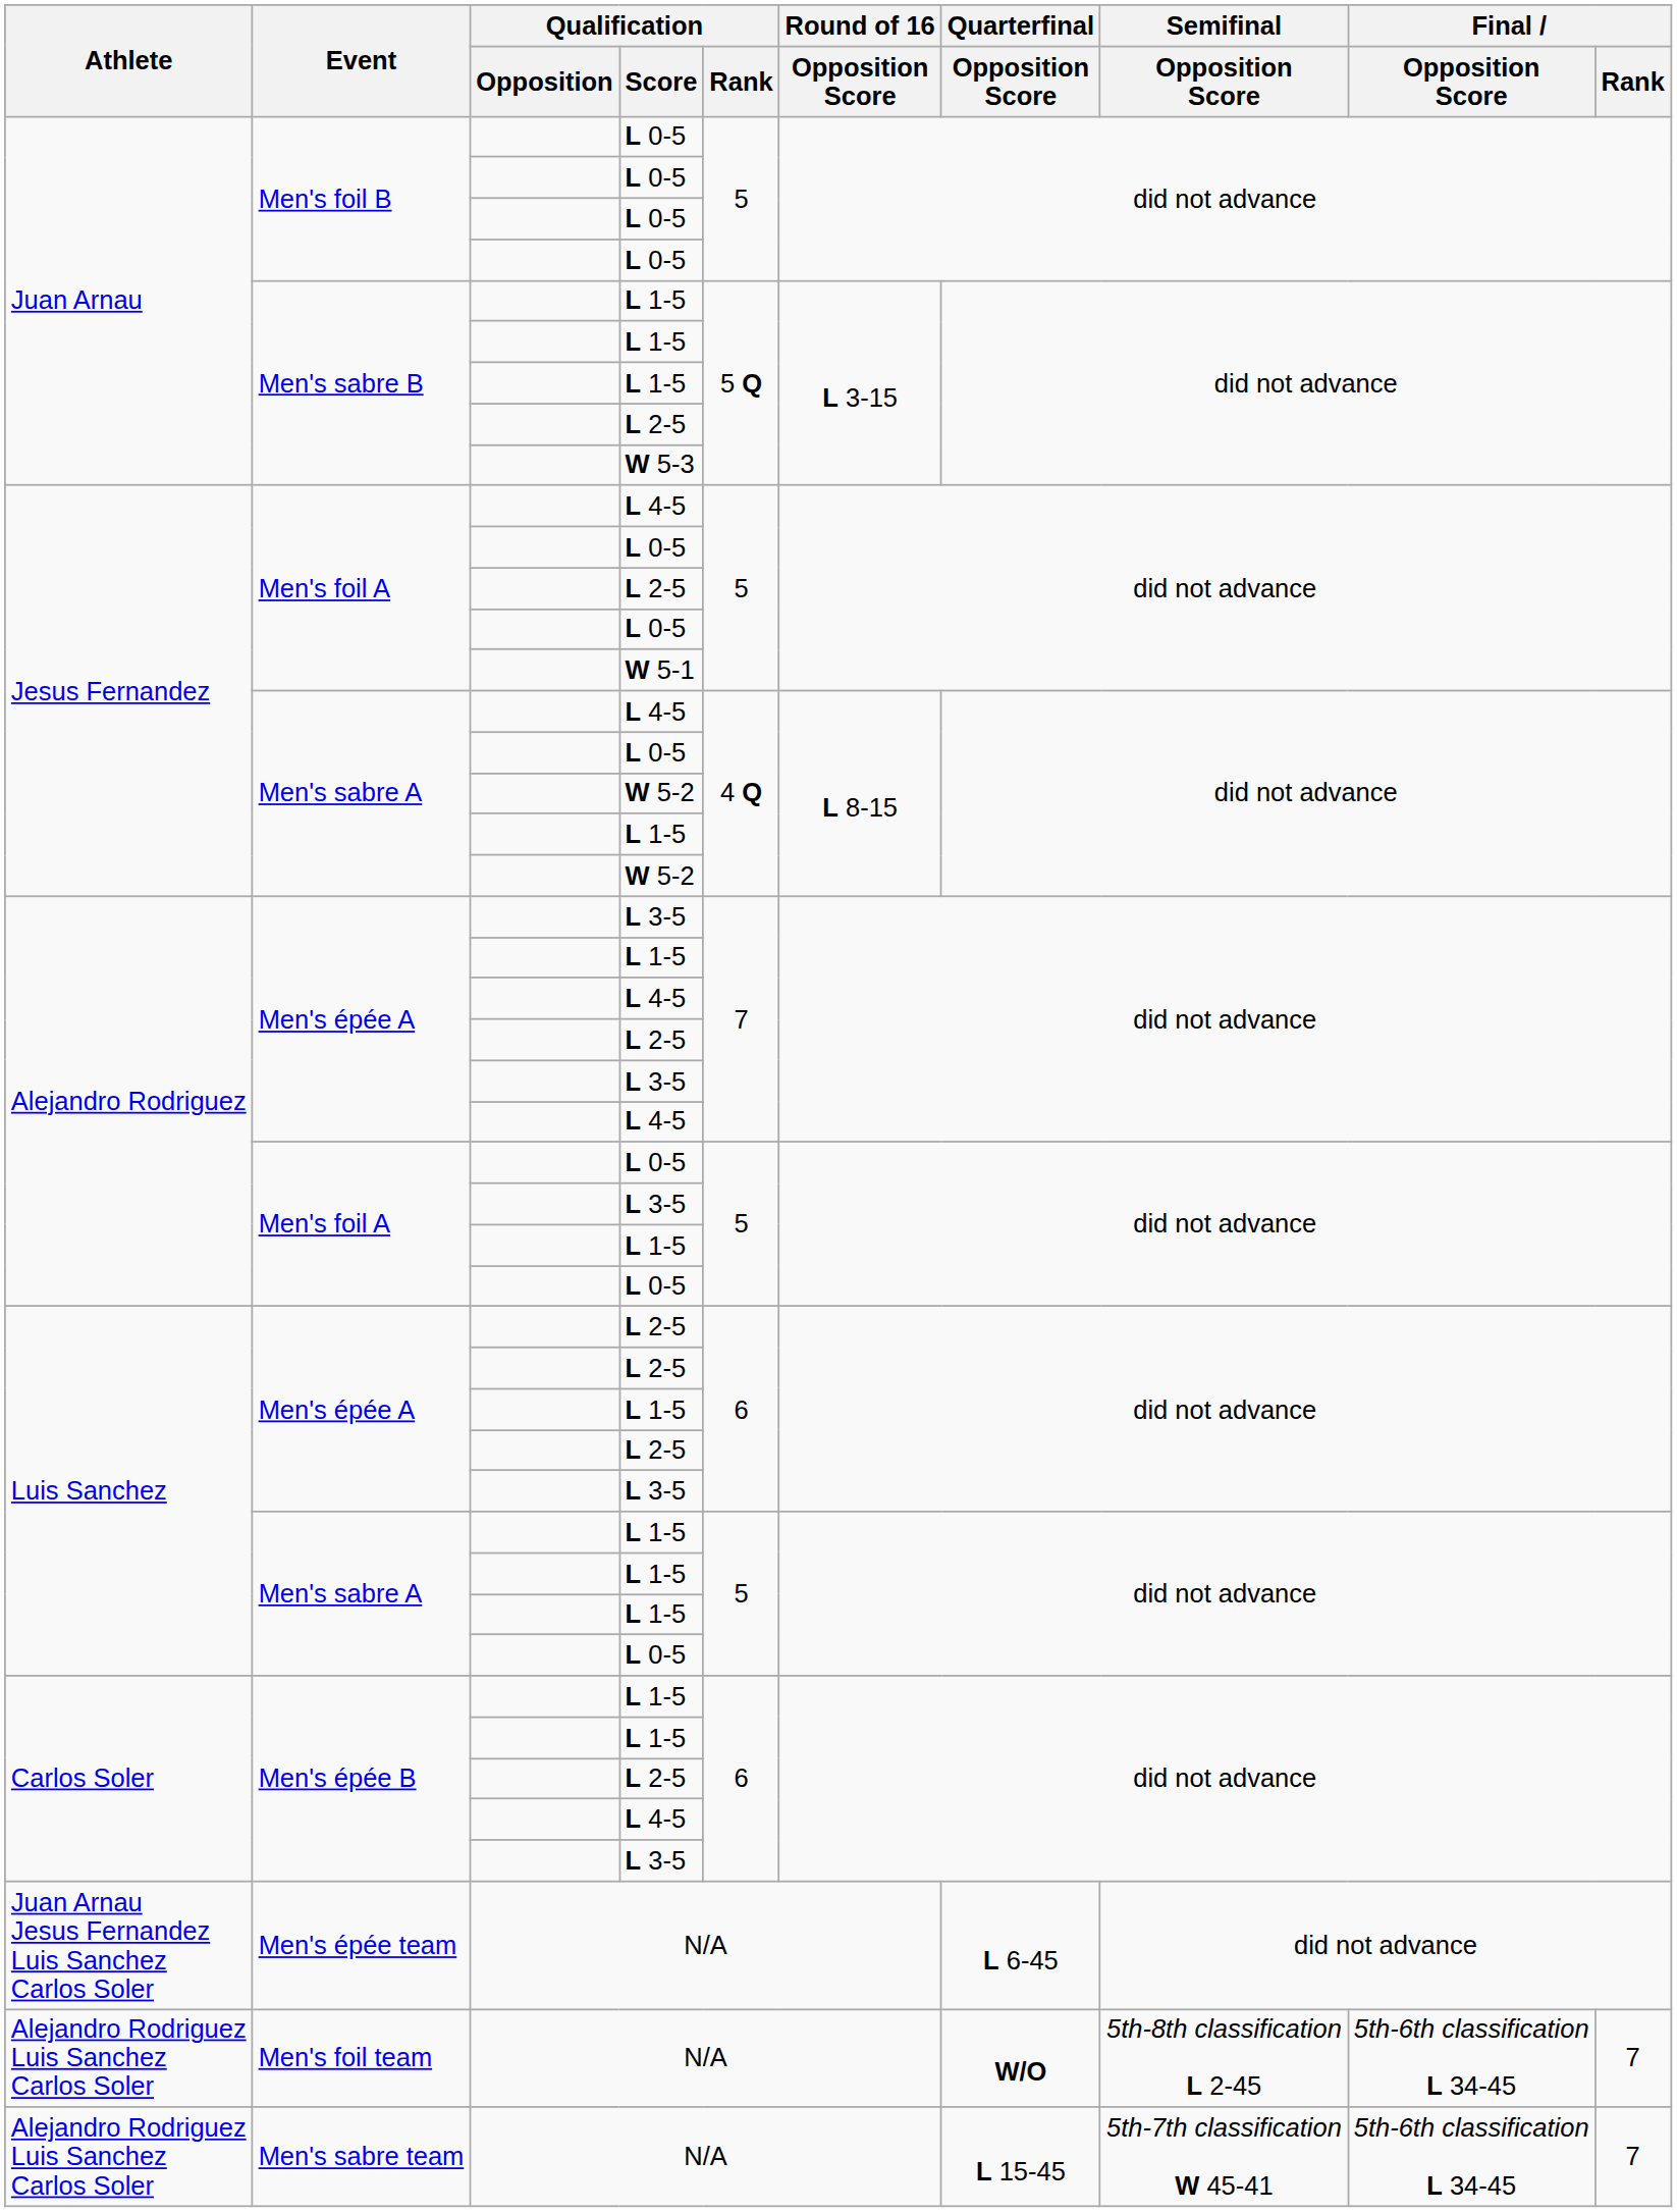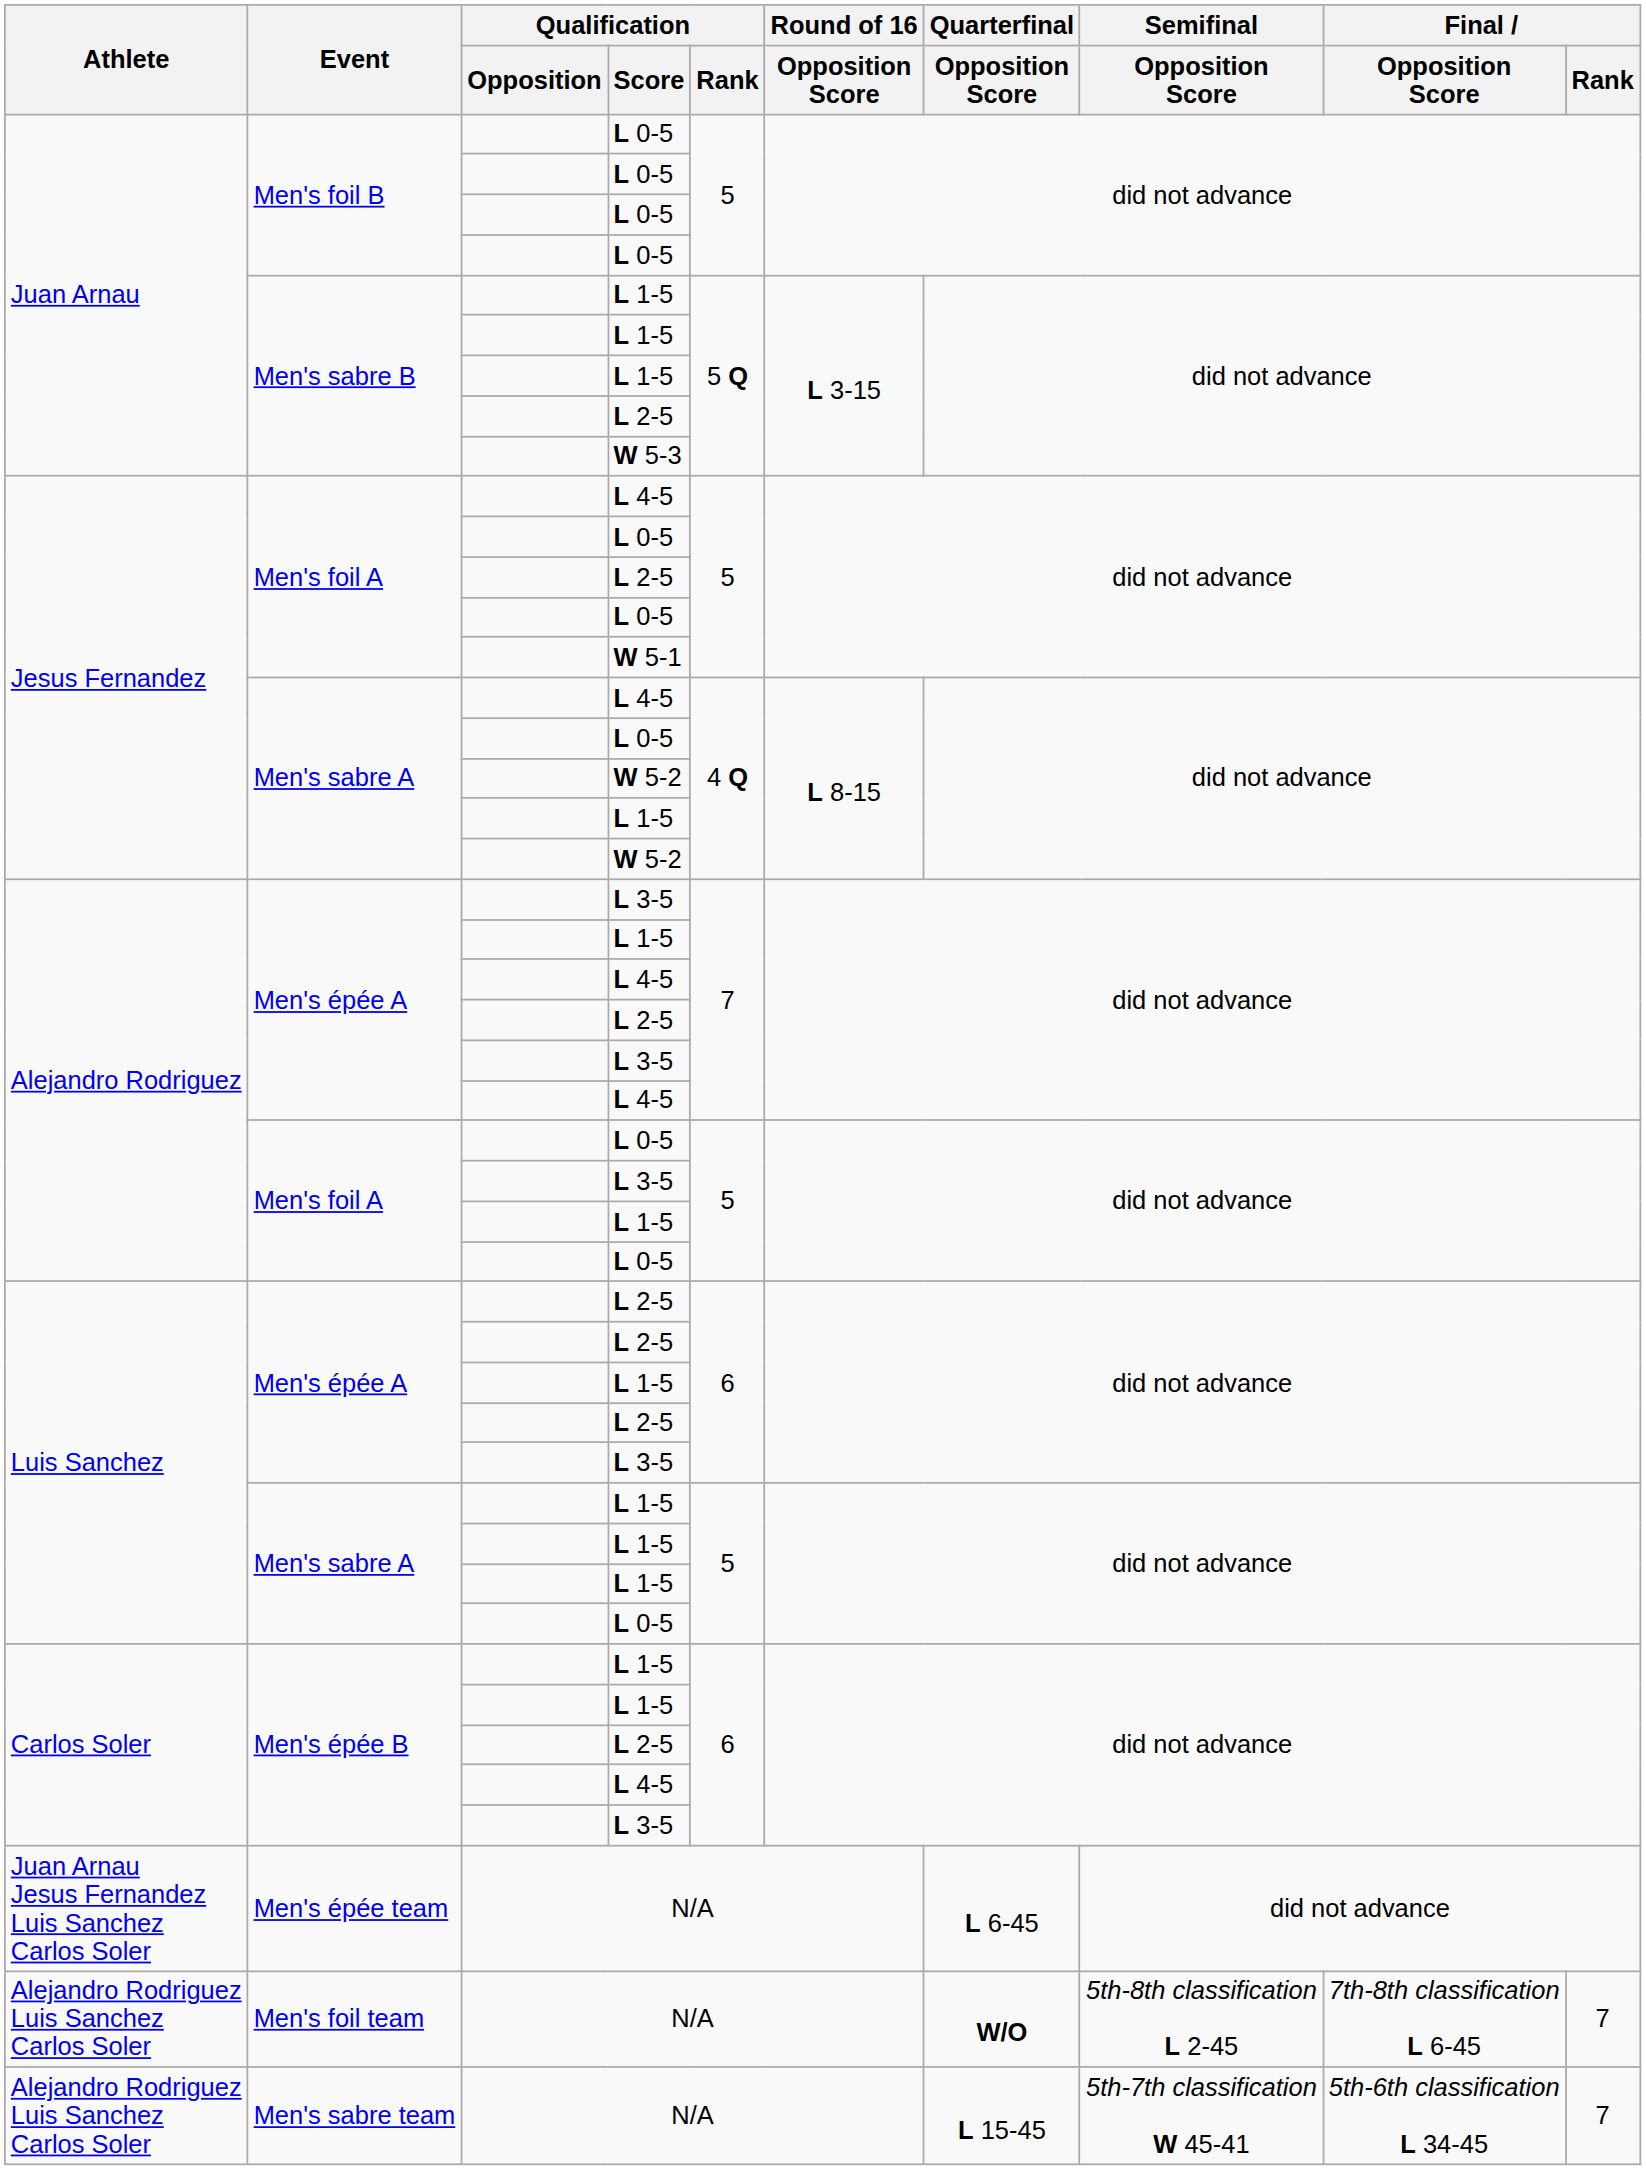 <table class=wikitable style="font-size:90%">
 <tr>
 <th rowspan="2">Athlete</th>
 <th rowspan="2">Event</th>
 <th colspan="3">Qualification</th>
 <th>Round of 16</th>
 <th>Quarterfinal</th>
 <th>Semifinal</th>
 <th colspan="2">Final / </th>
 </tr>
 <tr>
 <th>Opposition</th>
 <th>Score</th>
 <th>Rank</th>
 <th>Opposition<br>Score</th>
 <th>Opposition<br>Score</th>
 <th>Opposition<br>Score</th>
 <th>Opposition<br>Score</th>
 <th>Rank</th>
 </tr>
 <tr>
 <td rowspan=9><a href='#'>Juan Arnau</a></td>
 <td rowspan=4><a href='#'>Men's foil B</a></td>
 <td></td>
 <td><strong>L</strong> 0-5</td>
 <td align="center" rowspan=4>5</td>
 <td align="center" rowspan=4 colspan=5>did not advance</td>
 </tr>
 <tr>
 <td></td>
 <td><strong>L</strong> 0-5</td>
 </tr>
 <tr>
 <td></td>
 <td><strong>L</strong> 0-5</td>
 </tr>
 <tr>
 <td></td>
 <td><strong>L</strong> 0-5</td>
 </tr>
 <tr>
 <td rowspan=5><a href='#'>Men's sabre B</a></td>
 <td></td>
 <td><strong>L</strong> 1-5</td>
 <td align="center" rowspan=5>5 <strong>Q</strong></td>
 <td align="center" rowspan=5><br> <strong>L</strong> 3-15</td>
 <td align="center" rowspan=5 colspan=4>did not advance</td>
 </tr>
 <tr>
 <td></td>
 <td><strong>L</strong> 1-5</td>
 </tr>
 <tr>
 <td></td>
 <td><strong>L</strong> 1-5</td>
 </tr>
 <tr>
 <td></td>
 <td><strong>L</strong> 2-5</td>
 </tr>
 <tr>
 <td></td>
 <td><strong>W</strong> 5-3</td>
 </tr>
 <tr>
 <td rowspan=10><a href='#'>Jesus Fernandez</a></td>
 <td rowspan=5><a href='#'>Men's foil A</a></td>
 <td></td>
 <td><strong>L</strong> 4-5</td>
 <td align="center" rowspan=5>5</td>
 <td align="center" rowspan=5 colspan=5>did not advance</td>
 </tr>
 <tr>
 <td></td>
 <td><strong>L</strong> 0-5</td>
 </tr>
 <tr>
 <td></td>
 <td><strong>L</strong> 2-5</td>
 </tr>
 <tr>
 <td></td>
 <td><strong>L</strong> 0-5</td>
 </tr>
 <tr>
 <td></td>
 <td><strong>W</strong> 5-1</td>
 </tr>
 <tr>
 <td rowspan=5><a href='#'>Men's sabre A</a></td>
 <td></td>
 <td><strong>L</strong> 4-5</td>
 <td align="center" rowspan=5>4 <strong>Q</strong></td>
 <td align="center" rowspan=5><br> <strong>L</strong> 8-15</td>
 <td align="center" rowspan=5 colspan=4>did not advance</td>
 </tr>
 <tr>
 <td></td>
 <td><strong>L</strong> 0-5</td>
 </tr>
 <tr>
 <td></td>
 <td><strong>W</strong> 5-2</td>
 </tr>
 <tr>
 <td></td>
 <td><strong>L</strong> 1-5</td>
 </tr>
 <tr>
 <td></td>
 <td><strong>W</strong> 5-2</td>
 </tr>
 <tr>
 <td rowspan=10><a href='#'>Alejandro Rodriguez</a></td>
 <td rowspan=6><a href='#'>Men's épée A</a></td>
 <td></td>
 <td><strong>L</strong> 3-5</td>
 <td align="center" rowspan=6>7</td>
 <td align="center" rowspan=6 colspan=5>did not advance</td>
 </tr>
 <tr>
 <td></td>
 <td><strong>L</strong> 1-5</td>
 </tr>
 <tr>
 <td></td>
 <td><strong>L</strong> 4-5</td>
 </tr>
 <tr>
 <td></td>
 <td><strong>L</strong> 2-5</td>
 </tr>
 <tr>
 <td></td>
 <td><strong>L</strong> 3-5</td>
 </tr>
 <tr>
 <td></td>
 <td><strong>L</strong> 4-5</td>
 </tr>
 <tr>
 <td rowspan=4><a href='#'>Men's foil A</a></td>
 <td></td>
 <td><strong>L</strong> 0-5</td>
 <td align="center" rowspan=4>5</td>
 <td align="center" rowspan=4 colspan=5>did not advance</td>
 </tr>
 <tr>
 <td></td>
 <td><strong>L</strong> 3-5</td>
 </tr>
 <tr>
 <td></td>
 <td><strong>L</strong> 1-5</td>
 </tr>
 <tr>
 <td></td>
 <td><strong>L</strong> 0-5</td>
 </tr>
 <tr>
 <td rowspan=9><a href='#'>Luis Sanchez</a></td>
 <td rowspan=5><a href='#'>Men's épée A</a></td>
 <td></td>
 <td><strong>L</strong> 2-5</td>
 <td align="center" rowspan=5>6</td>
 <td align="center" rowspan=5 colspan=5>did not advance</td>
 </tr>
 <tr>
 <td></td>
 <td><strong>L</strong> 2-5</td>
 </tr>
 <tr>
 <td></td>
 <td><strong>L</strong> 1-5</td>
 </tr>
 <tr>
 <td></td>
 <td><strong>L</strong> 2-5</td>
 </tr>
 <tr>
 <td></td>
 <td><strong>L</strong> 3-5</td>
 </tr>
 <tr>
 <td rowspan=4><a href='#'>Men's sabre A</a></td>
 <td></td>
 <td><strong>L</strong> 1-5</td>
 <td align="center" rowspan=4>5</td>
 <td align="center" rowspan=4 colspan=5>did not advance</td>
 </tr>
 <tr>
 <td></td>
 <td><strong>L</strong> 1-5</td>
 </tr>
 <tr>
 <td></td>
 <td><strong>L</strong> 1-5</td>
 </tr>
 <tr>
 <td></td>
 <td><strong>L</strong> 0-5</td>
 </tr>
 <tr>
 <td rowspan=5><a href='#'>Carlos Soler</a></td>
 <td rowspan=5><a href='#'>Men's épée B</a></td>
 <td></td>
 <td><strong>L</strong> 1-5</td>
 <td align="center" rowspan=5>6</td>
 <td align="center" rowspan=5 colspan=5>did not advance</td>
 </tr>
 <tr>
 <td></td>
 <td><strong>L</strong> 1-5</td>
 </tr>
 <tr>
 <td></td>
 <td><strong>L</strong> 2-5</td>
 </tr>
 <tr>
 <td></td>
 <td><strong>L</strong> 4-5</td>
 </tr>
 <tr>
 <td></td>
 <td><strong>L</strong> 3-5</td>
 </tr>
 <tr>
 <td><a href='#'>Juan Arnau</a><br> <a href='#'>Jesus Fernandez</a><br> <a href='#'>Luis Sanchez</a><br> <a href='#'>Carlos Soler</a></td>
 <td><a href='#'>Men's épée team</a></td>
 <td align="center" colspan=4>N/A</td>
 <td align="center"><br> <strong>L</strong> 6-45</td>
 <td align="center" colspan=5>did not advance</td>
 </tr>
 <tr>
 <td><a href='#'>Alejandro Rodriguez</a><br> <a href='#'>Luis Sanchez</a><br> <a href='#'>Carlos Soler</a></td>
 <td><a href='#'>Men's foil team</a></td>
 <td align="center" colspan=4>N/A</td>
 <td align="center"><br> <strong>W/O</strong></td>
 <td align="center"><em>5th-8th classification</em><br> <br> <strong>L</strong> 2-45</td>
-<td align="center"><em>5th-6th classification</em><br> <br> <strong>L</strong> 34-45</td>
+<td align="center"><em>7th-8th classification</em><br> <br> <strong>L</strong> 6-45</td>
 <td align="center">7</td>
 </tr>
 <tr>
 <td><a href='#'>Alejandro Rodriguez</a><br> <a href='#'>Luis Sanchez</a><br> <a href='#'>Carlos Soler</a></td>
 <td><a href='#'>Men's sabre team</a></td>
 <td align="center" colspan=4>N/A</td>
 <td align="center"><br> <strong>L</strong> 15-45</td>
 <td align="center"><em>5th-7th classification</em><br> <br> <strong>W</strong> 45-41</td>
 <td align="center"><em>5th-6th classification</em><br> <br> <strong>L</strong> 34-45</td>
 <td align="center">7</td>
 </tr>
 </table>
